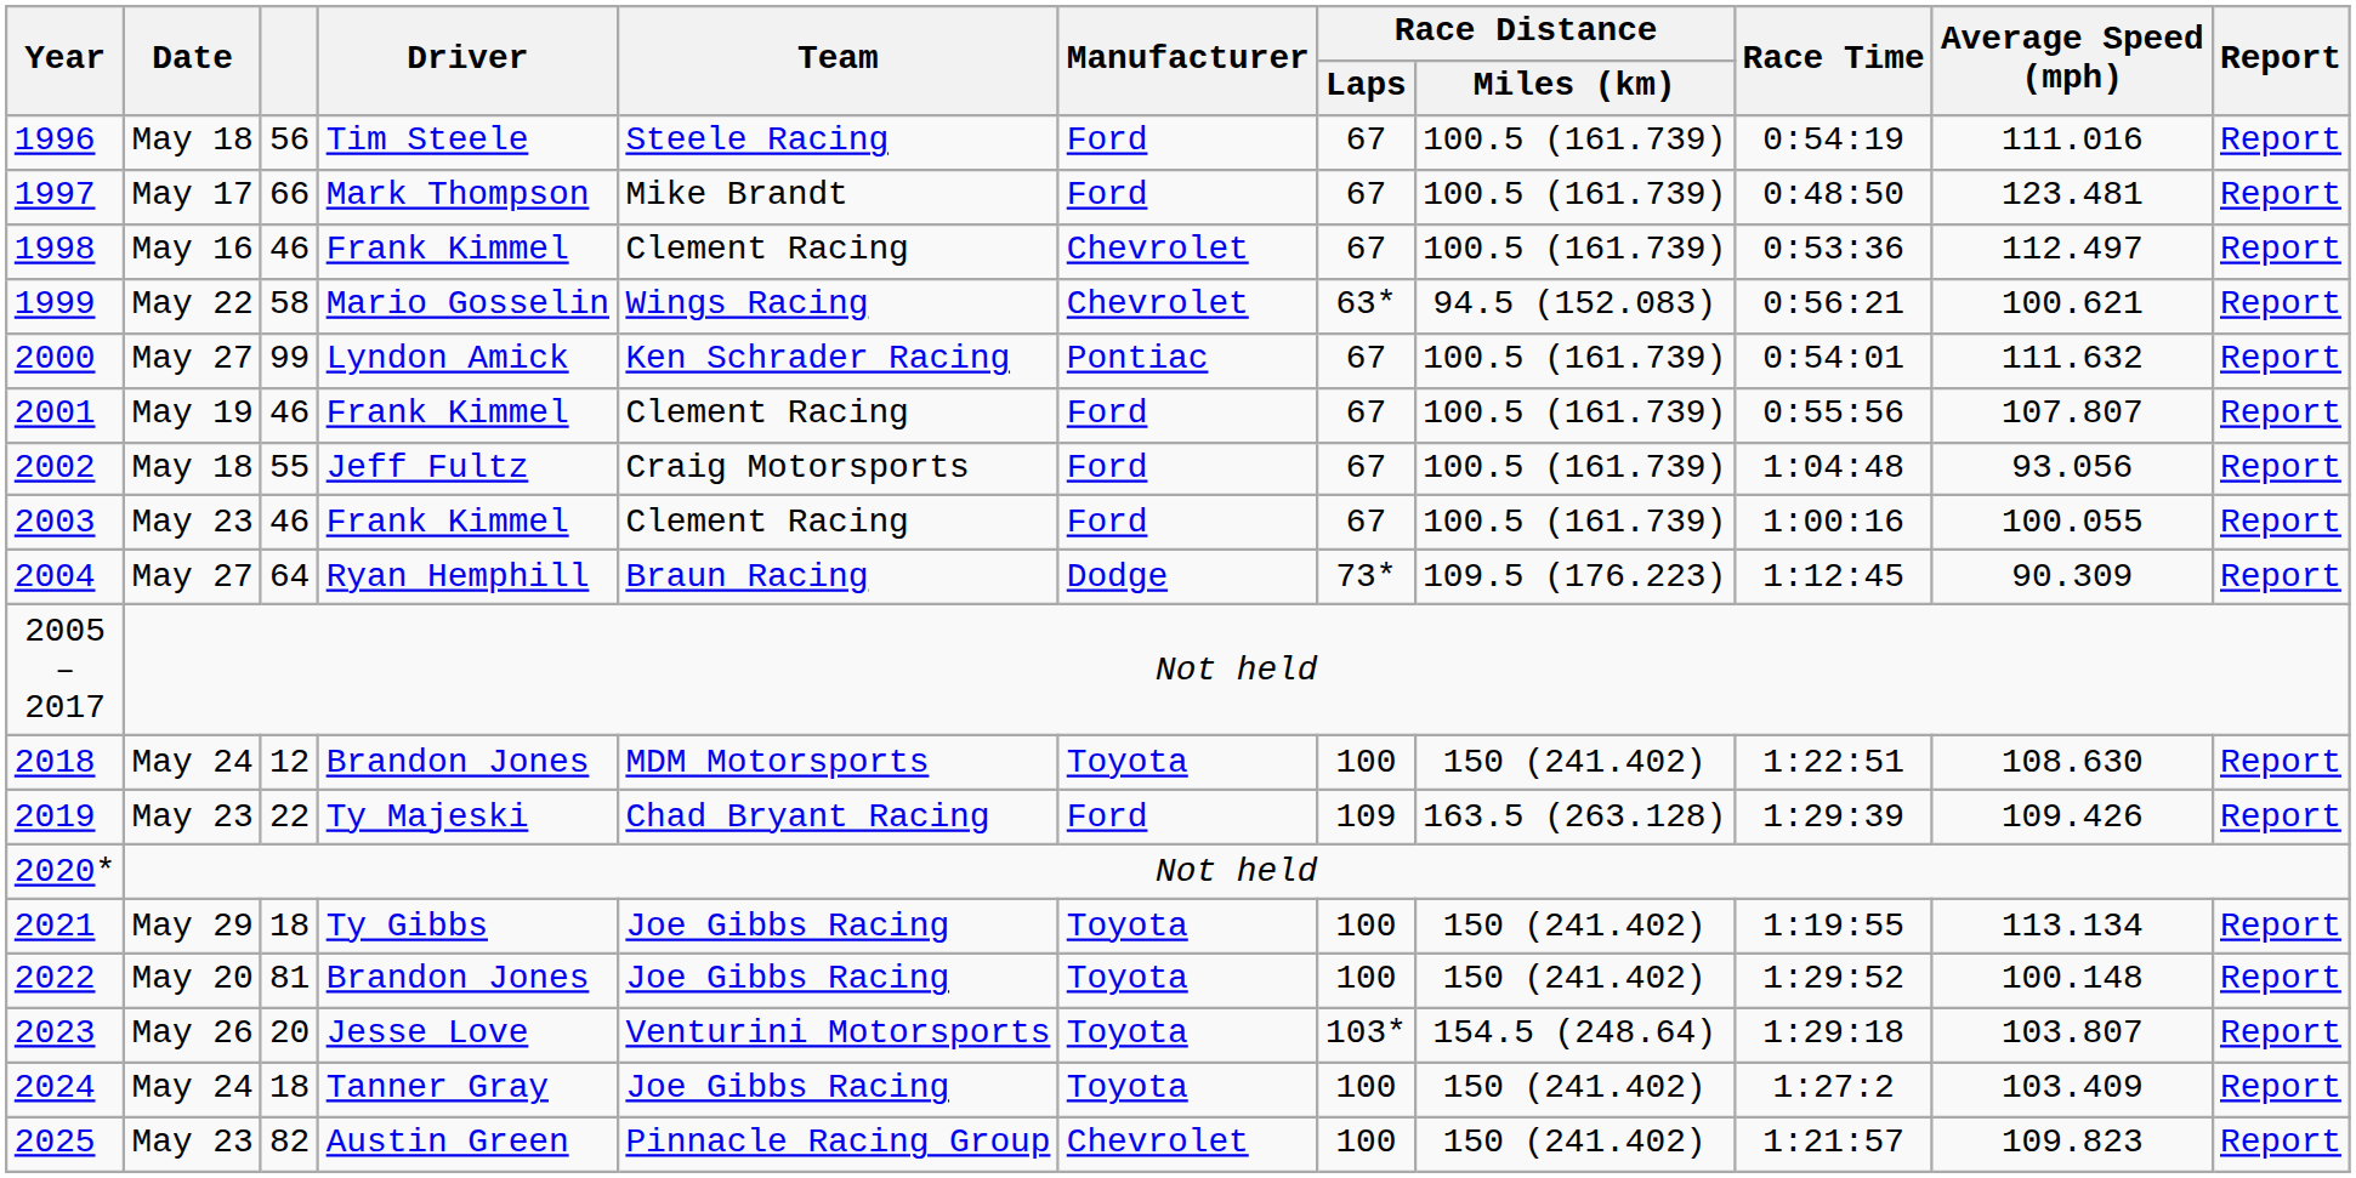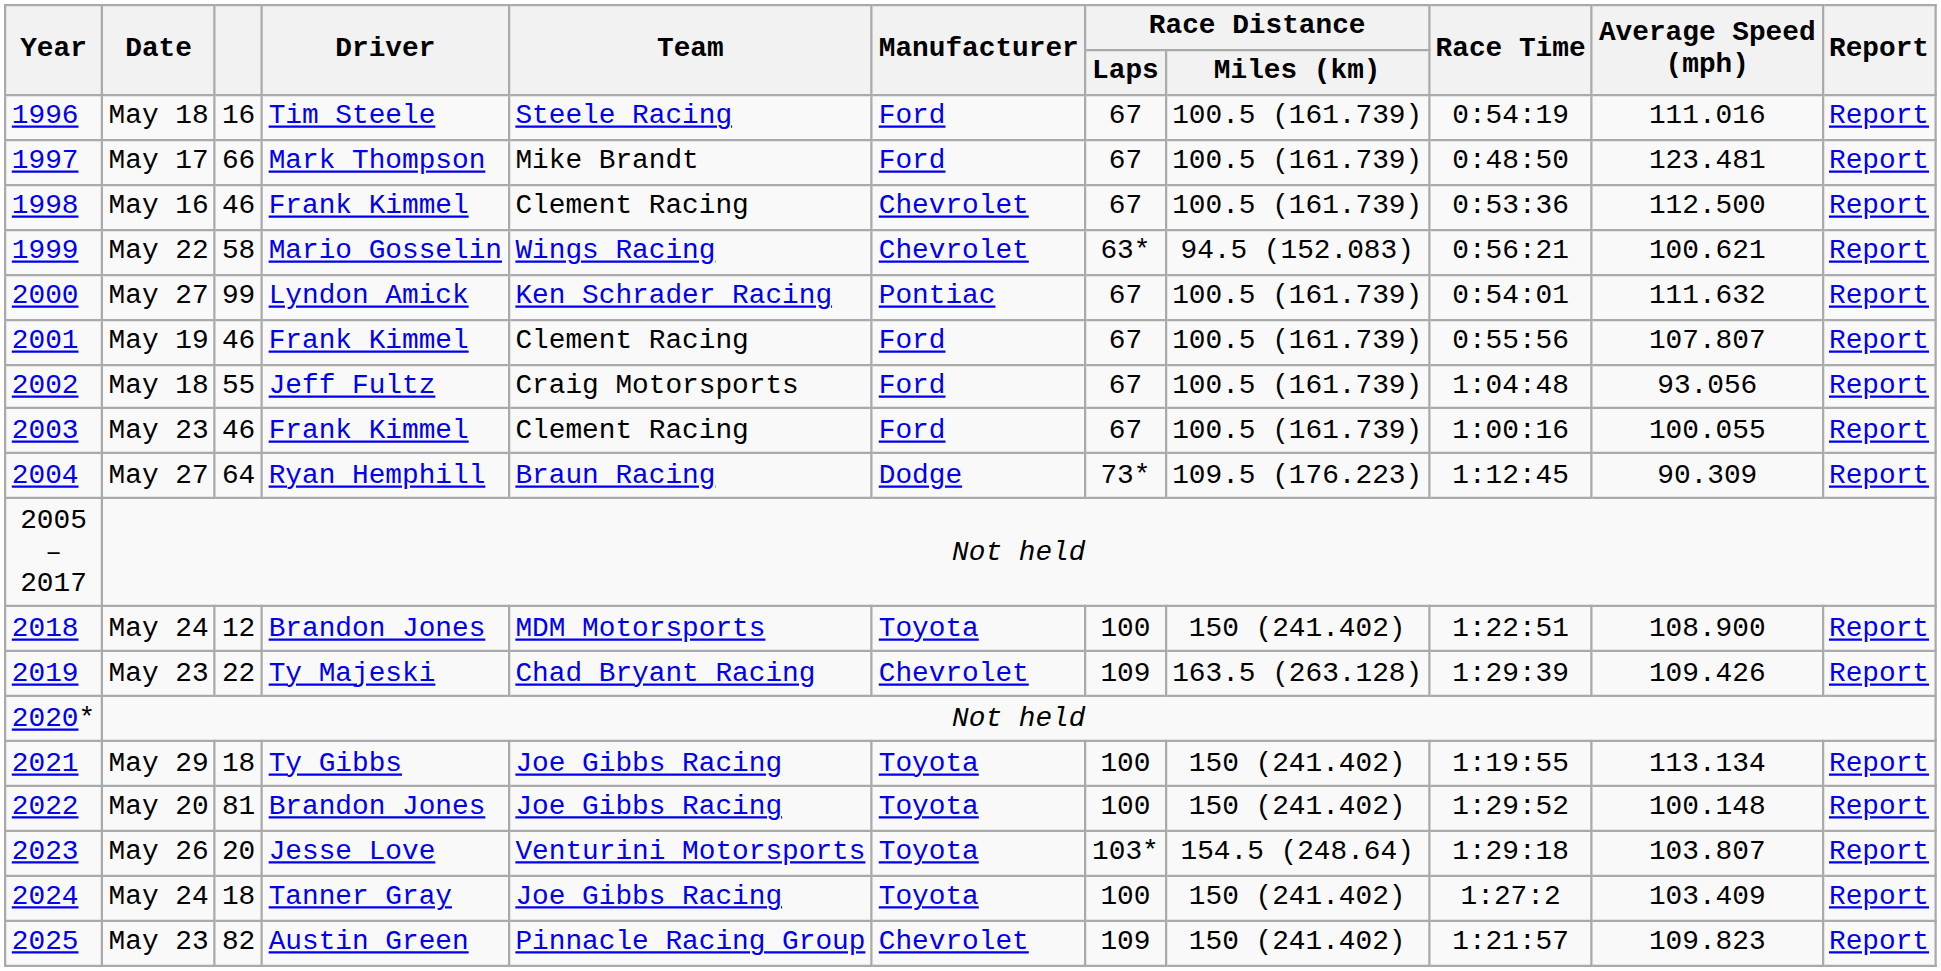 <table class="wikitable" style="font-size: 95%;">
 <tr>
 <th rowspan="2">Year</th>
 <th rowspan="2">Date</th>
 <th rowspan="2"></th>
 <th rowspan="2">Driver</th>
 <th rowspan="2">Team</th>
 <th rowspan="2">Manufacturer</th>
 <th colspan="2">Race Distance</th>
 <th rowspan="2">Race Time</th>
 <th rowspan="2">Average Speed<br>(mph)</th>
 <th rowspan="2">Report</th>
 </tr>
 <tr>
 <th>Laps</th>
 <th>Miles (km)</th>
 </tr>
 <tr>
 <td><a href='#'>1996</a></td>
 <td>May 18</td>
-<td align="center">56</td>
+<td align="center">16</td>
 <td><a href='#'>Tim Steele</a></td>
 <td><a href='#'>Steele Racing</a></td>
 <td><a href='#'>Ford</a></td>
 <td align="center">67</td>
 <td align="center">100.5 (161.739)</td>
 <td align="center">0:54:19</td>
 <td align="center">111.016</td>
 <td><a href='#'>Report</a></td>
 </tr>
 <tr>
 <td><a href='#'>1997</a></td>
 <td>May 17</td>
 <td align="center">66</td>
 <td><a href='#'>Mark Thompson</a></td>
 <td>Mike Brandt</td>
 <td><a href='#'>Ford</a></td>
 <td align="center">67</td>
 <td align="center">100.5 (161.739)</td>
 <td align="center">0:48:50</td>
 <td align="center">123.481</td>
 <td><a href='#'>Report</a></td>
 </tr>
 <tr>
 <td><a href='#'>1998</a></td>
 <td>May 16</td>
 <td align="center">46</td>
 <td><a href='#'>Frank Kimmel</a></td>
 <td>Clement Racing</td>
 <td><a href='#'>Chevrolet</a></td>
 <td align="center">67</td>
 <td align="center">100.5 (161.739)</td>
 <td align="center">0:53:36</td>
-<td align="center">112.497</td>
+<td align="center">112.500</td>
 <td><a href='#'>Report</a></td>
 </tr>
 <tr>
 <td><a href='#'>1999</a></td>
 <td>May 22</td>
 <td align="center">58</td>
 <td><a href='#'>Mario Gosselin</a></td>
 <td><a href='#'>Wings Racing</a></td>
 <td><a href='#'>Chevrolet</a></td>
 <td align="center">63*</td>
 <td align="center">94.5 (152.083)</td>
 <td align="center">0:56:21</td>
 <td align="center">100.621</td>
 <td><a href='#'>Report</a></td>
 </tr>
 <tr>
 <td><a href='#'>2000</a></td>
 <td>May 27</td>
 <td align="center">99</td>
 <td><a href='#'>Lyndon Amick</a></td>
 <td><a href='#'>Ken Schrader Racing</a></td>
 <td><a href='#'>Pontiac</a></td>
 <td align="center">67</td>
 <td align="center">100.5 (161.739)</td>
 <td align="center">0:54:01</td>
 <td align="center">111.632</td>
 <td><a href='#'>Report</a></td>
 </tr>
 <tr>
 <td><a href='#'>2001</a></td>
 <td>May 19</td>
 <td align="center">46</td>
 <td><a href='#'>Frank Kimmel</a></td>
 <td>Clement Racing</td>
 <td><a href='#'>Ford</a></td>
 <td align="center">67</td>
 <td align="center">100.5 (161.739)</td>
 <td align="center">0:55:56</td>
 <td align="center">107.807</td>
 <td><a href='#'>Report</a></td>
 </tr>
 <tr>
 <td><a href='#'>2002</a></td>
 <td>May 18</td>
 <td align="center">55</td>
 <td><a href='#'>Jeff Fultz</a></td>
 <td>Craig Motorsports</td>
 <td><a href='#'>Ford</a></td>
 <td align="center">67</td>
 <td align="center">100.5 (161.739)</td>
 <td align="center">1:04:48</td>
 <td align="center">93.056</td>
 <td><a href='#'>Report</a></td>
 </tr>
 <tr>
 <td><a href='#'>2003</a></td>
 <td>May 23</td>
 <td align="center">46</td>
 <td><a href='#'>Frank Kimmel</a></td>
 <td>Clement Racing</td>
 <td><a href='#'>Ford</a></td>
 <td align="center">67</td>
 <td align="center">100.5 (161.739)</td>
 <td align="center">1:00:16</td>
 <td align="center">100.055</td>
 <td><a href='#'>Report</a></td>
 </tr>
 <tr>
 <td><a href='#'>2004</a></td>
 <td>May 27</td>
 <td align="center">64</td>
 <td><a href='#'>Ryan Hemphill</a></td>
 <td><a href='#'>Braun Racing</a></td>
 <td><a href='#'>Dodge</a></td>
 <td align="center">73*</td>
 <td align="center">109.5 (176.223)</td>
 <td align="center">1:12:45</td>
 <td align="center">90.309</td>
 <td><a href='#'>Report</a></td>
 </tr>
 <tr>
 <td align=center>2005<br>–<br>2017</td>
 <td colspan=12 align=center><em>Not held</em></td>
 </tr>
 <tr>
 <td><a href='#'>2018</a></td>
 <td>May 24</td>
 <td align="center">12</td>
 <td><a href='#'>Brandon Jones</a></td>
 <td><a href='#'>MDM Motorsports</a></td>
 <td><a href='#'>Toyota</a></td>
 <td align="center">100</td>
 <td align="center">150 (241.402)</td>
 <td align="center">1:22:51</td>
-<td align="center">108.630</td>
+<td align="center">108.900</td>
 <td><a href='#'>Report</a></td>
 </tr>
 <tr>
 <td><a href='#'>2019</a></td>
 <td>May 23</td>
 <td align="center">22</td>
 <td><a href='#'>Ty Majeski</a></td>
 <td><a href='#'>Chad Bryant Racing</a></td>
-<td><a href='#'>Ford</a></td>
+<td><a href='#'>Chevrolet</a></td>
 <td align="center">109</td>
 <td align="center">163.5 (263.128)</td>
 <td align="center">1:29:39</td>
 <td align="center">109.426</td>
 <td><a href='#'>Report</a></td>
 </tr>
 <tr>
 <td><a href='#'>2020</a>*</td>
 <td colspan=10 align=center><em>Not held</em></td>
 </tr>
 <tr>
 <td><a href='#'>2021</a></td>
 <td>May 29</td>
 <td align="center">18</td>
 <td><a href='#'>Ty Gibbs</a></td>
 <td><a href='#'>Joe Gibbs Racing</a></td>
 <td><a href='#'>Toyota</a></td>
 <td align="center">100</td>
 <td align="center">150 (241.402)</td>
 <td align="center">1:19:55</td>
 <td align="center">113.134</td>
 <td><a href='#'>Report</a></td>
 </tr>
 <tr>
 <td><a href='#'>2022</a></td>
 <td>May 20</td>
 <td align="center">81</td>
 <td><a href='#'>Brandon Jones</a></td>
 <td><a href='#'>Joe Gibbs Racing</a></td>
 <td><a href='#'>Toyota</a></td>
 <td align="center">100</td>
 <td align="center">150 (241.402)</td>
 <td align="center">1:29:52</td>
 <td align="center">100.148</td>
 <td><a href='#'>Report</a></td>
 </tr>
 <tr>
 <td><a href='#'>2023</a></td>
 <td>May 26</td>
 <td align="center">20</td>
 <td><a href='#'>Jesse Love</a></td>
 <td><a href='#'>Venturini Motorsports</a></td>
 <td><a href='#'>Toyota</a></td>
 <td align="center">103*</td>
 <td align="center">154.5 (248.64)</td>
 <td align="center">1:29:18</td>
 <td align="center">103.807</td>
 <td><a href='#'>Report</a></td>
 </tr>
 <tr>
 <td><a href='#'>2024</a></td>
 <td>May 24</td>
 <td align="center">18</td>
 <td><a href='#'>Tanner Gray</a></td>
 <td><a href='#'>Joe Gibbs Racing</a></td>
 <td><a href='#'>Toyota</a></td>
 <td align="center">100</td>
 <td align="center">150 (241.402)</td>
 <td align="center">1:27:2</td>
 <td align="center">103.409</td>
 <td><a href='#'>Report</a></td>
 </tr>
 <tr>
 <td><a href='#'>2025</a></td>
 <td>May 23</td>
 <td align="center">82</td>
 <td><a href='#'>Austin Green</a></td>
 <td><a href='#'>Pinnacle Racing Group</a></td>
 <td><a href='#'>Chevrolet</a></td>
-<td align="center">100</td>
+<td align="center">109</td>
 <td align="center">150 (241.402)</td>
 <td align="center">1:21:57</td>
 <td align="center">109.823</td>
 <td><a href='#'>Report</a></td>
 </tr>
 </table>
